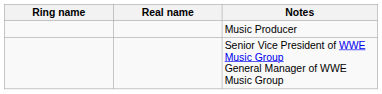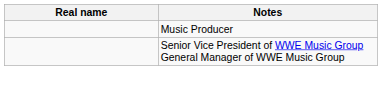 <table class="wikitable sortable" style="width:65%;">
 <tr>
-<th width=19%>Ring name</th>
 <th width=19%>Real name</th>
 <th width=27%>Notes</th>
 </tr>
 <tr>
 <td></td>
-<td></td>
 <td>Music Producer</td>
 </tr>
 <tr>
 <td></td>
-<td></td>
 <td>Senior Vice President of <a href='#'>WWE Music Group</a><br>General Manager of WWE Music Group</td>
 </tr>
 </table>
